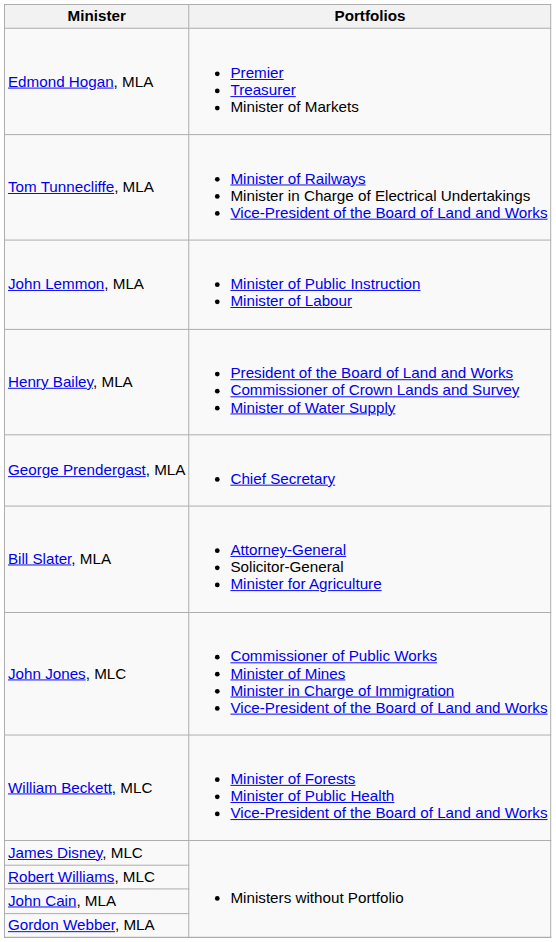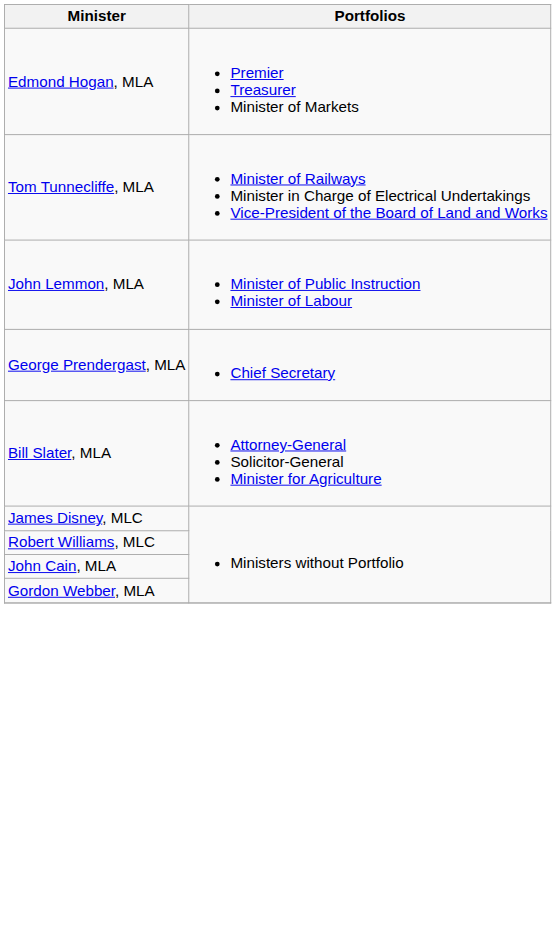 <table class="wikitable">
 <tr>
 <th>Minister</th>
 <th>Portfolios</th>
 </tr>
 <tr>
 <td><a href='#'>Edmond Hogan</a>, MLA</td>
 <td><br><ul><li><a href='#'>Premier</a></li><li><a href='#'>Treasurer</a></li><li>Minister of Markets</li></ul></td>
 </tr>
 <tr>
 <td><a href='#'>Tom Tunnecliffe</a>, MLA</td>
 <td><br><ul><li><a href='#'>Minister of Railways</a></li><li>Minister in Charge of Electrical Undertakings</li><li><a href='#'>Vice-President of the Board of Land and Works</a></li></ul></td>
 </tr>
 <tr>
 <td><a href='#'>John Lemmon</a>, MLA</td>
 <td><br><ul><li><a href='#'>Minister of Public Instruction</a></li><li><a href='#'>Minister of Labour</a></li></ul></td>
 </tr>
 <tr>
-<td><a href='#'>Henry Bailey</a>, MLA</td>
-<td><br><ul><li><a href='#'>President of the Board of Land and Works</a></li><li><a href='#'>Commissioner of Crown Lands and Survey</a></li><li><a href='#'>Minister of Water Supply</a></li></ul></td>
-</tr>
-<tr>
 <td><a href='#'>George Prendergast</a>, MLA</td>
 <td><br><ul><li><a href='#'>Chief Secretary</a></li></ul></td>
 </tr>
 <tr>
 <td><a href='#'>Bill Slater</a>, MLA</td>
 <td><br><ul><li><a href='#'>Attorney-General</a></li><li>Solicitor-General</li><li><a href='#'>Minister for Agriculture</a></li></ul></td>
-</tr>
-<tr>
-<td><a href='#'>John Jones</a>, MLC</td>
-<td><br><ul><li><a href='#'>Commissioner of Public Works</a></li><li><a href='#'>Minister of Mines</a></li><li><a href='#'>Minister in Charge of Immigration</a></li><li><a href='#'>Vice-President of the Board of Land and Works</a></li></ul></td>
-</tr>
-<tr>
-<td><a href='#'>William Beckett</a>, MLC</td>
-<td><br><ul><li><a href='#'>Minister of Forests</a></li><li><a href='#'>Minister of Public Health</a></li><li><a href='#'>Vice-President of the Board of Land and Works</a></li></ul></td>
 </tr>
 <tr>
 <td><a href='#'>James Disney</a>, MLC</td>
 <td rowspan=4><br><ul><li>Ministers without Portfolio</li></ul></td>
 </tr>
 <tr>
 <td><a href='#'>Robert Williams</a>, MLC</td>
 </tr>
 <tr>
 <td><a href='#'>John Cain</a>, MLA</td>
 </tr>
 <tr>
 <td><a href='#'>Gordon Webber</a>, MLA</td>
 </tr>
 <tr>
 </tr>
 </table>
